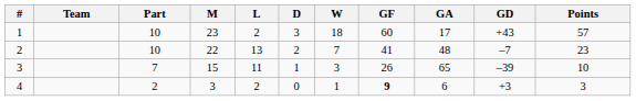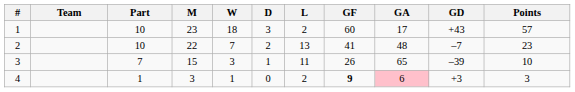 <table class="wikitable sortable" width=55% style="text-align:center">
 <tr>
 <th>#</th>
 <th>Team</th>
 <th>Part</th>
 <th>M</th>
+<th>W</th>
+<th>D</th>
 <th>L</th>
-<th>D</th>
-<th>W</th>
 <th>GF</th>
 <th>GA</th>
 <th>GD</th>
 <th>Points</th>
 </tr>
 <tr>
 <td>1</td>
 <td align=left></td>
 <td>10</td>
 <td>23</td>
+<td>18</td>
+<td>3</td>
 <td>2</td>
-<td>3</td>
-<td>18</td>
 <td>60</td>
 <td>17</td>
 <td>+43</td>
 <td>57</td>
 </tr>
 <tr>
 <td>2</td>
 <td align=left></td>
 <td>10</td>
 <td>22</td>
+<td>7</td>
+<td>2</td>
 <td>13</td>
-<td>2</td>
-<td>7</td>
 <td>41</td>
 <td>48</td>
 <td>–7</td>
 <td>23</td>
 </tr>
 <tr>
 <td>3</td>
 <td align=left></td>
 <td>7</td>
 <td>15</td>
+<td>3</td>
+<td>1</td>
 <td>11</td>
-<td>1</td>
-<td>3</td>
 <td>26</td>
 <td>65</td>
 <td>–39</td>
 <td>10</td>
 </tr>
 <tr>
 <td>4</td>
 <td align=left></td>
+<td>1</td>
+<td>3</td>
+<td>1</td>
+<td>0</td>
 <td>2</td>
-<td>3</td>
-<td>2</td>
-<td>0</td>
-<td>1</td>
 <td><strong>9</strong></td>
-<td>6</td>
+<td style="background: pink;">6</td>
 <td>+3</td>
 <td>3</td>
 </tr>
 </table>
